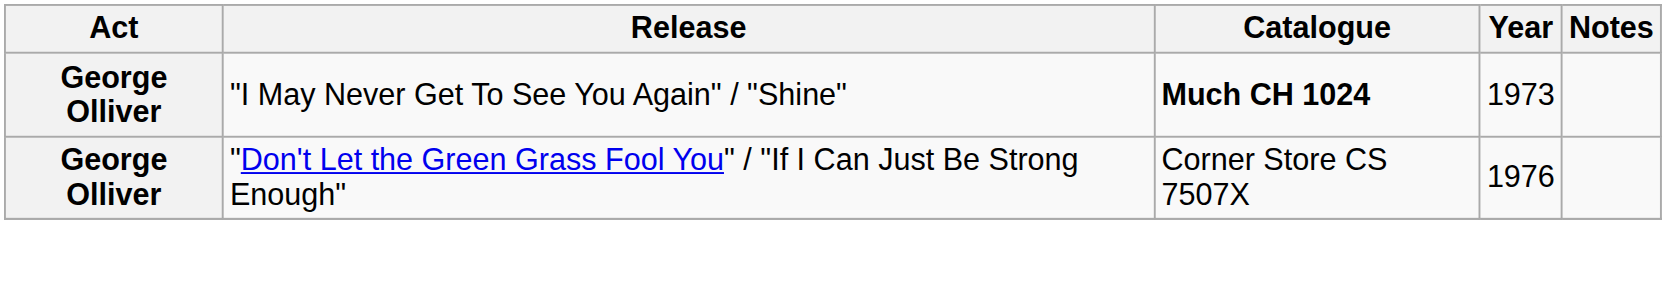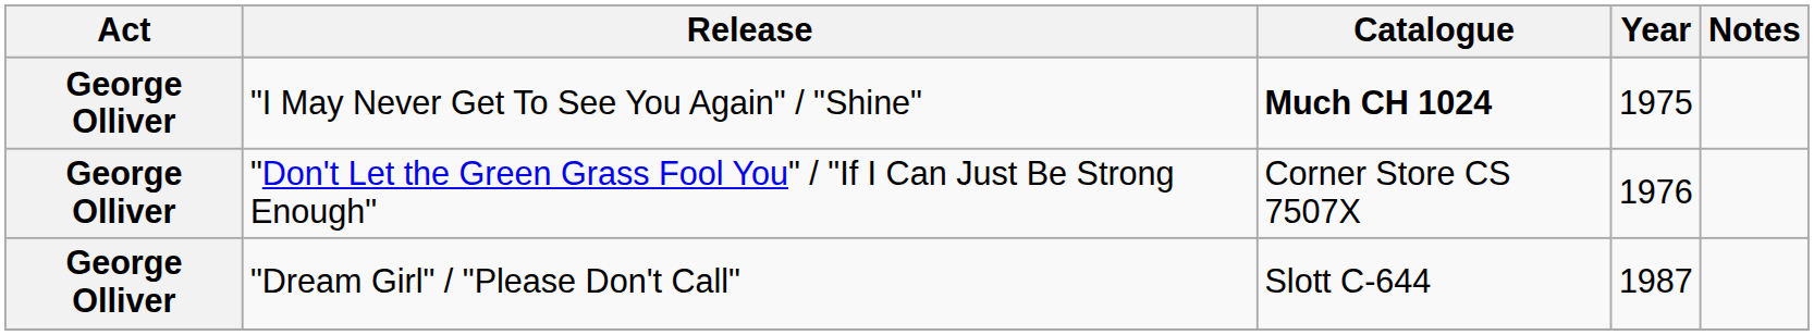 <table class="wikitable plainrowheaders sortable">
 <tr>
 <th scope="col" class="unsortable">Act</th>
 <th scope="col">Release</th>
 <th scope="col">Catalogue</th>
 <th scope="col">Year</th>
 <th scope="col" class="unsortable">Notes</th>
 </tr>
 <tr>
 <th scope="row">George Olliver</th>
 <td>"I May Never Get To See You Again" / "Shine"</td>
 <td><strong>Much CH 1024</strong></td>
-<td>1973</td>
+<td>1975</td>
 <td></td>
 </tr>
 <tr>
 <th scope="row">George Olliver</th>
 <td>"<a href='#'>Don't Let the Green Grass Fool You</a>" / "If I Can Just Be Strong Enough"</td>
 <td>Corner Store CS 7507X</td>
 <td>1976</td>
 <td></td>
 </tr>
 <tr>
+<th scope="row">George Olliver</th>
+<td>"Dream Girl" / "Please Don't Call"</td>
+<td>Slott C-644</td>
+<td>1987</td>
+<td></td>
+</tr>
+<tr>
 </tr>
 </table>
